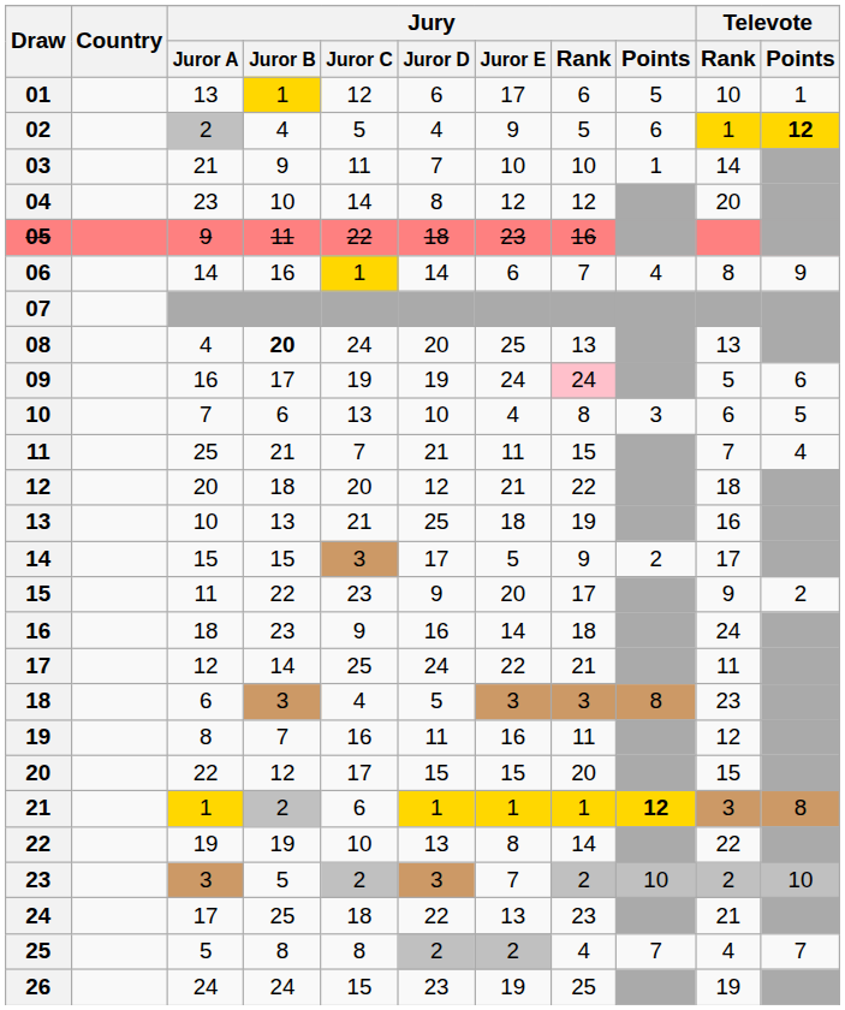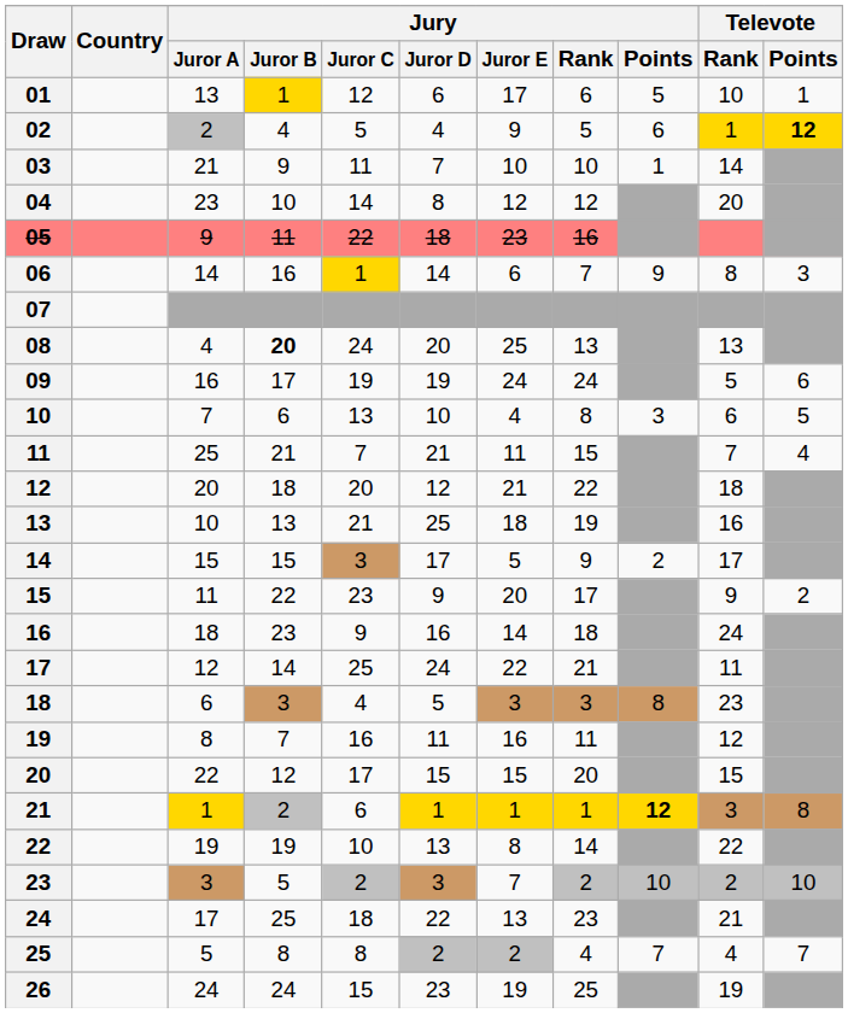 <table class="sortable wikitable collapsible plainrowheaders" style="text-align:center;">
 <tr>
 </tr>
 <tr>
 <th scope="col" rowspan="2">Draw</th>
 <th scope="col" rowspan="2">Country</th>
 <th scope="col" colspan="7">Jury</th>
 <th scope="col" colspan="2">Televote</th>
 </tr>
 <tr>
 <th scope="col"><small>Juror A</small></th>
 <th scope="col"><small>Juror B</small></th>
 <th scope="col"><small>Juror C</small></th>
 <th scope="col"><small>Juror D</small></th>
 <th scope="col"><small>Juror E</small></th>
 <th scope="col">Rank</th>
 <th scope="col" class="unsortable">Points</th>
 <th scope="col">Rank</th>
 <th scope="col" class="unsortable">Points</th>
 </tr>
 <tr>
 <th scope="row" style="text-align:center;">01</th>
 <td style="text-align:left;"></td>
 <td>13</td>
 <td style="background:gold;">1</td>
 <td>12</td>
 <td>6</td>
 <td>17</td>
 <td>6</td>
 <td>5</td>
 <td>10</td>
 <td>1</td>
 </tr>
 <tr>
 <th scope="row" style="text-align:center;">02</th>
 <td style="text-align:left;"></td>
 <td style="background:silver;">2</td>
 <td>4</td>
 <td>5</td>
 <td>4</td>
 <td>9</td>
 <td>5</td>
 <td>6</td>
 <td style="background:gold;">1</td>
 <td style="background:gold;"><strong>12</strong></td>
 </tr>
 <tr>
 <th scope="row" style="text-align:center;">03</th>
 <td style="text-align:left;"></td>
 <td>21</td>
 <td>9</td>
 <td>11</td>
 <td>7</td>
 <td>10</td>
 <td>10</td>
 <td>1</td>
 <td>14</td>
 <td style="background:#AAAAAA;"></td>
 </tr>
 <tr>
 <th scope="row" style="text-align:center;">04</th>
 <td style="text-align:left;"></td>
 <td>23</td>
 <td>10</td>
 <td>14</td>
 <td>8</td>
 <td>12</td>
 <td>12</td>
 <td style="background:#AAAAAA;"></td>
 <td>20</td>
 <td style="background:#AAAAAA;"></td>
 </tr>
 <tr style="background:#FE8080">
 <th scope="row" style="text-align:center; background:#FE8080"><s>05</s></th>
 <td style="text-align:left;"><s></s> </td>
 <td><s>9</s></td>
 <td><s>11</s></td>
 <td><s>22</s></td>
 <td><s>18</s></td>
 <td><s>23</s></td>
 <td><s>16</s></td>
 <td style="background:#AAAAAA;"></td>
 <td></td>
 <td style="background:#AAAAAA;"></td>
 </tr>
 <tr>
 <th scope="row" style="text-align:center;">06</th>
 <td style="text-align:left;"></td>
 <td>14</td>
 <td>16</td>
 <td style="background:gold;">1</td>
 <td>14</td>
 <td>6</td>
 <td>7</td>
-<td>4</td>
+<td>9</td>
 <td>8</td>
-<td>9</td>
+<td>3</td>
 </tr>
 <tr class=sortbottom>
 <th scope="row" style="text-align:center;">07</th>
 <td style="text-align:left;"></td>
 <td style="background:#AAAAAA;"></td>
 <td style="background:#AAAAAA;"></td>
 <td style="background:#AAAAAA;"></td>
 <td style="background:#AAAAAA;"></td>
 <td style="background:#AAAAAA;"></td>
 <td style="background:#AAAAAA;"></td>
 <td style="background:#AAAAAA;"></td>
 <td style="background:#AAAAAA;"></td>
 <td style="background:#AAAAAA;"></td>
 </tr>
 <tr>
 <th scope="row" style="text-align:center;">08</th>
 <td style="text-align:left;"></td>
 <td>4</td>
 <td><strong>20</strong></td>
 <td>24</td>
 <td>20</td>
 <td>25</td>
 <td>13</td>
 <td style="background:#AAAAAA;"></td>
 <td>13</td>
 <td style="background:#AAAAAA;"></td>
 </tr>
 <tr>
 <th scope="row" style="text-align:center;">09</th>
 <td style="text-align:left;"></td>
 <td>16</td>
 <td>17</td>
 <td>19</td>
 <td>19</td>
 <td>24</td>
-<td style="background: pink;">24</td>
+<td>24</td>
 <td style="background:#AAAAAA;"></td>
 <td>5</td>
 <td>6</td>
 </tr>
 <tr>
 <th scope="row" style="text-align:center;">10</th>
 <td style="text-align:left;"></td>
 <td>7</td>
 <td>6</td>
 <td>13</td>
 <td>10</td>
 <td>4</td>
 <td>8</td>
 <td>3</td>
 <td>6</td>
 <td>5</td>
 </tr>
 <tr>
 <th scope="row" style="text-align:center;">11</th>
 <td style="text-align:left;"></td>
 <td>25</td>
 <td>21</td>
 <td>7</td>
 <td>21</td>
 <td>11</td>
 <td>15</td>
 <td style="background:#AAAAAA;"></td>
 <td>7</td>
 <td>4</td>
 </tr>
 <tr>
 <th scope="row" style="text-align:center;">12</th>
 <td style="text-align:left;"></td>
 <td>20</td>
 <td>18</td>
 <td>20</td>
 <td>12</td>
 <td>21</td>
 <td>22</td>
 <td style="background:#AAAAAA;"></td>
 <td>18</td>
 <td style="background:#AAAAAA;"></td>
 </tr>
 <tr>
 <th scope="row" style="text-align:center;">13</th>
 <td style="text-align:left;"></td>
 <td>10</td>
 <td>13</td>
 <td>21</td>
 <td>25</td>
 <td>18</td>
 <td>19</td>
 <td style="background:#AAAAAA;"></td>
 <td>16</td>
 <td style="background:#AAAAAA;"></td>
 </tr>
 <tr>
 <th scope="row" style="text-align:center;">14</th>
 <td style="text-align:left;"></td>
 <td>15</td>
 <td>15</td>
 <td style="background:#CC9966;">3</td>
 <td>17</td>
 <td>5</td>
 <td>9</td>
 <td>2</td>
 <td>17</td>
 <td style="background:#AAAAAA;"></td>
 </tr>
 <tr>
 <th scope="row" style="text-align:center;">15</th>
 <td style="text-align:left;"></td>
 <td>11</td>
 <td>22</td>
 <td>23</td>
 <td>9</td>
 <td>20</td>
 <td>17</td>
 <td style="background:#AAAAAA;"></td>
 <td>9</td>
 <td>2</td>
 </tr>
 <tr>
 <th scope="row" style="text-align:center;">16</th>
 <td style="text-align:left;"></td>
 <td>18</td>
 <td>23</td>
 <td>9</td>
 <td>16</td>
 <td>14</td>
 <td>18</td>
 <td style="background:#AAAAAA;"></td>
 <td>24</td>
 <td style="background:#AAAAAA;"></td>
 </tr>
 <tr>
 <th scope="row" style="text-align:center;">17</th>
 <td style="text-align:left;"></td>
 <td>12</td>
 <td>14</td>
 <td>25</td>
 <td>24</td>
 <td>22</td>
 <td>21</td>
 <td style="background:#AAAAAA;"></td>
 <td>11</td>
 <td style="background:#AAAAAA;"></td>
 </tr>
 <tr>
 <th scope="row" style="text-align:center;">18</th>
 <td style="text-align:left;"></td>
 <td>6</td>
 <td style="background:#CC9966;">3</td>
 <td>4</td>
 <td>5</td>
 <td style="background:#CC9966;">3</td>
 <td style="background:#CC9966;">3</td>
 <td style="background:#CC9966;">8</td>
 <td>23</td>
 <td style="background:#AAAAAA;"></td>
 </tr>
 <tr>
 <th scope="row" style="text-align:center;">19</th>
 <td style="text-align:left;"></td>
 <td>8</td>
 <td>7</td>
 <td>16</td>
 <td>11</td>
 <td>16</td>
 <td>11</td>
 <td style="background:#AAAAAA;"></td>
 <td>12</td>
 <td style="background:#AAAAAA;"></td>
 </tr>
 <tr>
 <th scope="row" style="text-align:center;">20</th>
 <td style="text-align:left;"></td>
 <td>22</td>
 <td>12</td>
 <td>17</td>
 <td>15</td>
 <td>15</td>
 <td>20</td>
 <td style="background:#AAAAAA;"></td>
 <td>15</td>
 <td style="background:#AAAAAA;"></td>
 </tr>
 <tr>
 <th scope="row" style="text-align:center;">21</th>
 <td style="text-align:left;"></td>
 <td style="background:gold;">1</td>
 <td style="background:silver;">2</td>
 <td>6</td>
 <td style="background:gold;">1</td>
 <td style="background:gold;">1</td>
 <td style="background:gold;">1</td>
 <td style="background:gold;"><strong>12</strong></td>
 <td style="background:#CC9966;">3</td>
 <td style="background:#CC9966;">8</td>
 </tr>
 <tr>
 <th scope="row" style="text-align:center;">22</th>
 <td style="text-align:left;"></td>
 <td>19</td>
 <td>19</td>
 <td>10</td>
 <td>13</td>
 <td>8</td>
 <td>14</td>
 <td style="background:#AAAAAA;"></td>
 <td>22</td>
 <td style="background:#AAAAAA;"></td>
 </tr>
 <tr>
 <th scope="row" style="text-align:center;">23</th>
 <td style="text-align:left;"></td>
 <td style="background:#CC9966;">3</td>
 <td>5</td>
 <td style="background:silver;">2</td>
 <td style="background:#CC9966;">3</td>
 <td>7</td>
 <td style="background:silver;">2</td>
 <td style="background:silver;">10</td>
 <td style="background:silver;">2</td>
 <td style="background:silver;">10</td>
 </tr>
 <tr>
 <th scope="row" style="text-align:center;">24</th>
 <td style="text-align:left;"></td>
 <td>17</td>
 <td>25</td>
 <td>18</td>
 <td>22</td>
 <td>13</td>
 <td>23</td>
 <td style="background:#AAAAAA;"></td>
 <td>21</td>
 <td style="background:#AAAAAA;"></td>
 </tr>
 <tr>
 <th scope="row" style="text-align:center;">25</th>
 <td style="text-align:left;"></td>
 <td>5</td>
 <td>8</td>
 <td>8</td>
 <td style="background:silver;">2</td>
 <td style="background:silver;">2</td>
 <td>4</td>
 <td>7</td>
 <td>4</td>
 <td>7</td>
 </tr>
 <tr>
 <th scope="row" style="text-align:center;">26</th>
 <td style="text-align:left;"></td>
 <td>24</td>
 <td>24</td>
 <td>15</td>
 <td>23</td>
 <td>19</td>
 <td>25</td>
 <td style="background:#AAAAAA;"></td>
 <td>19</td>
 <td style="background:#AAAAAA;"></td>
 </tr>
 </table>
